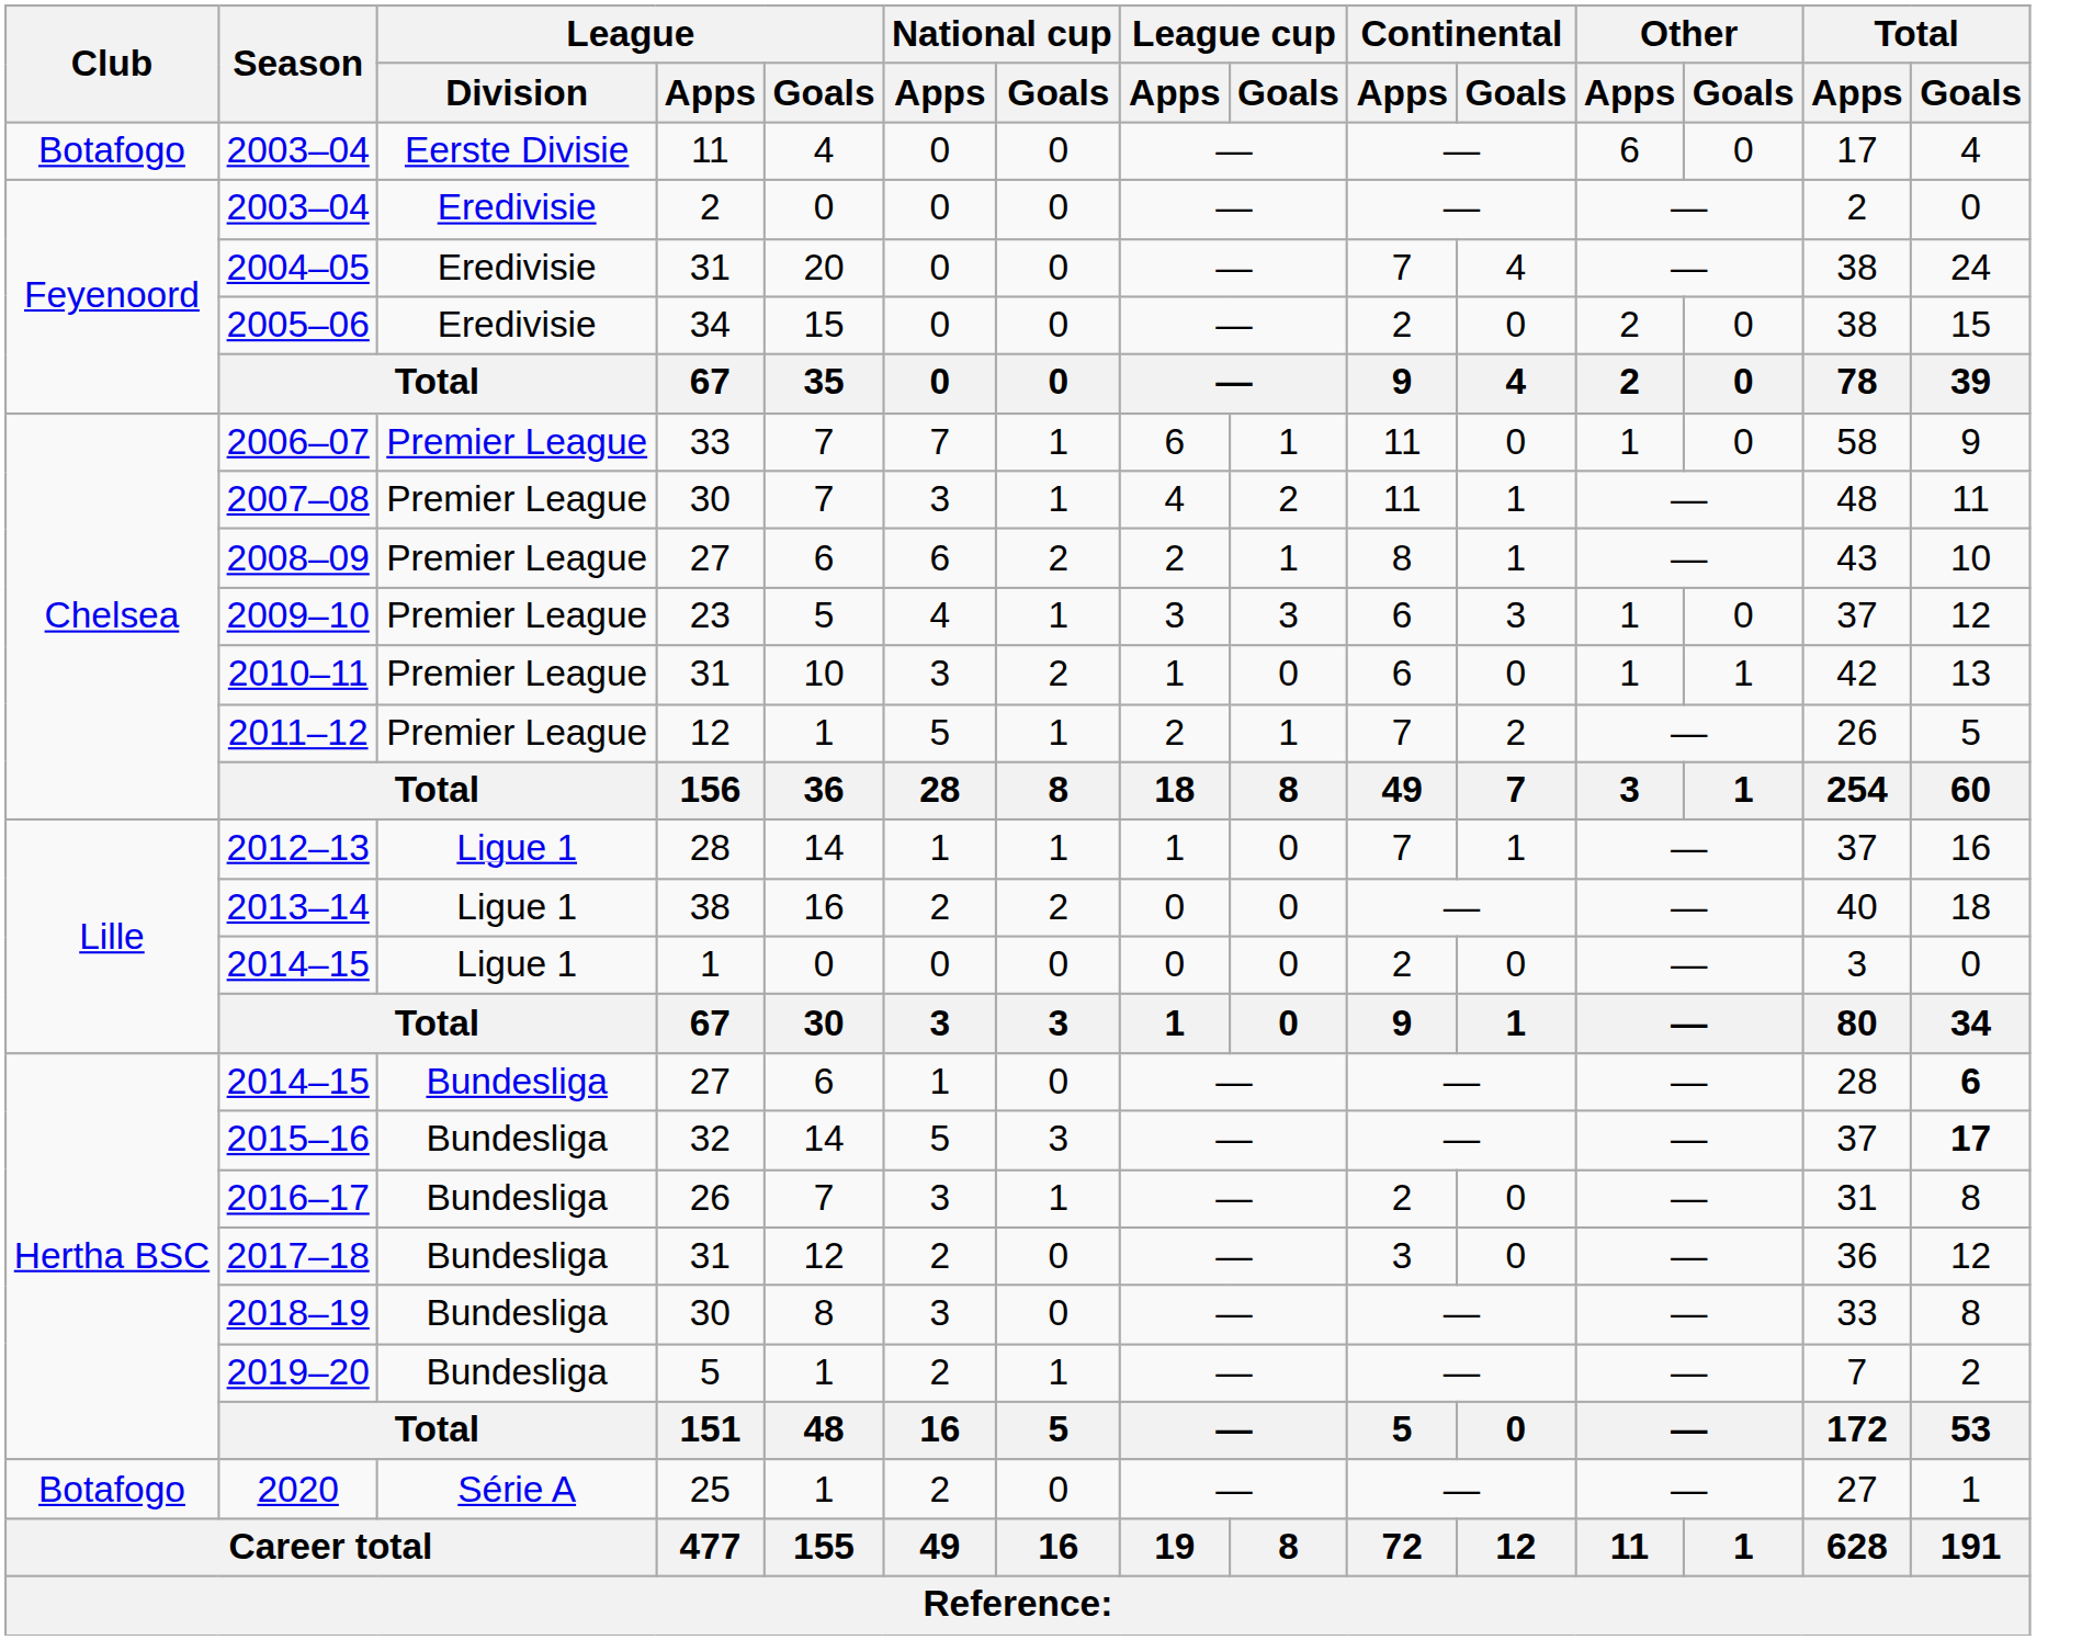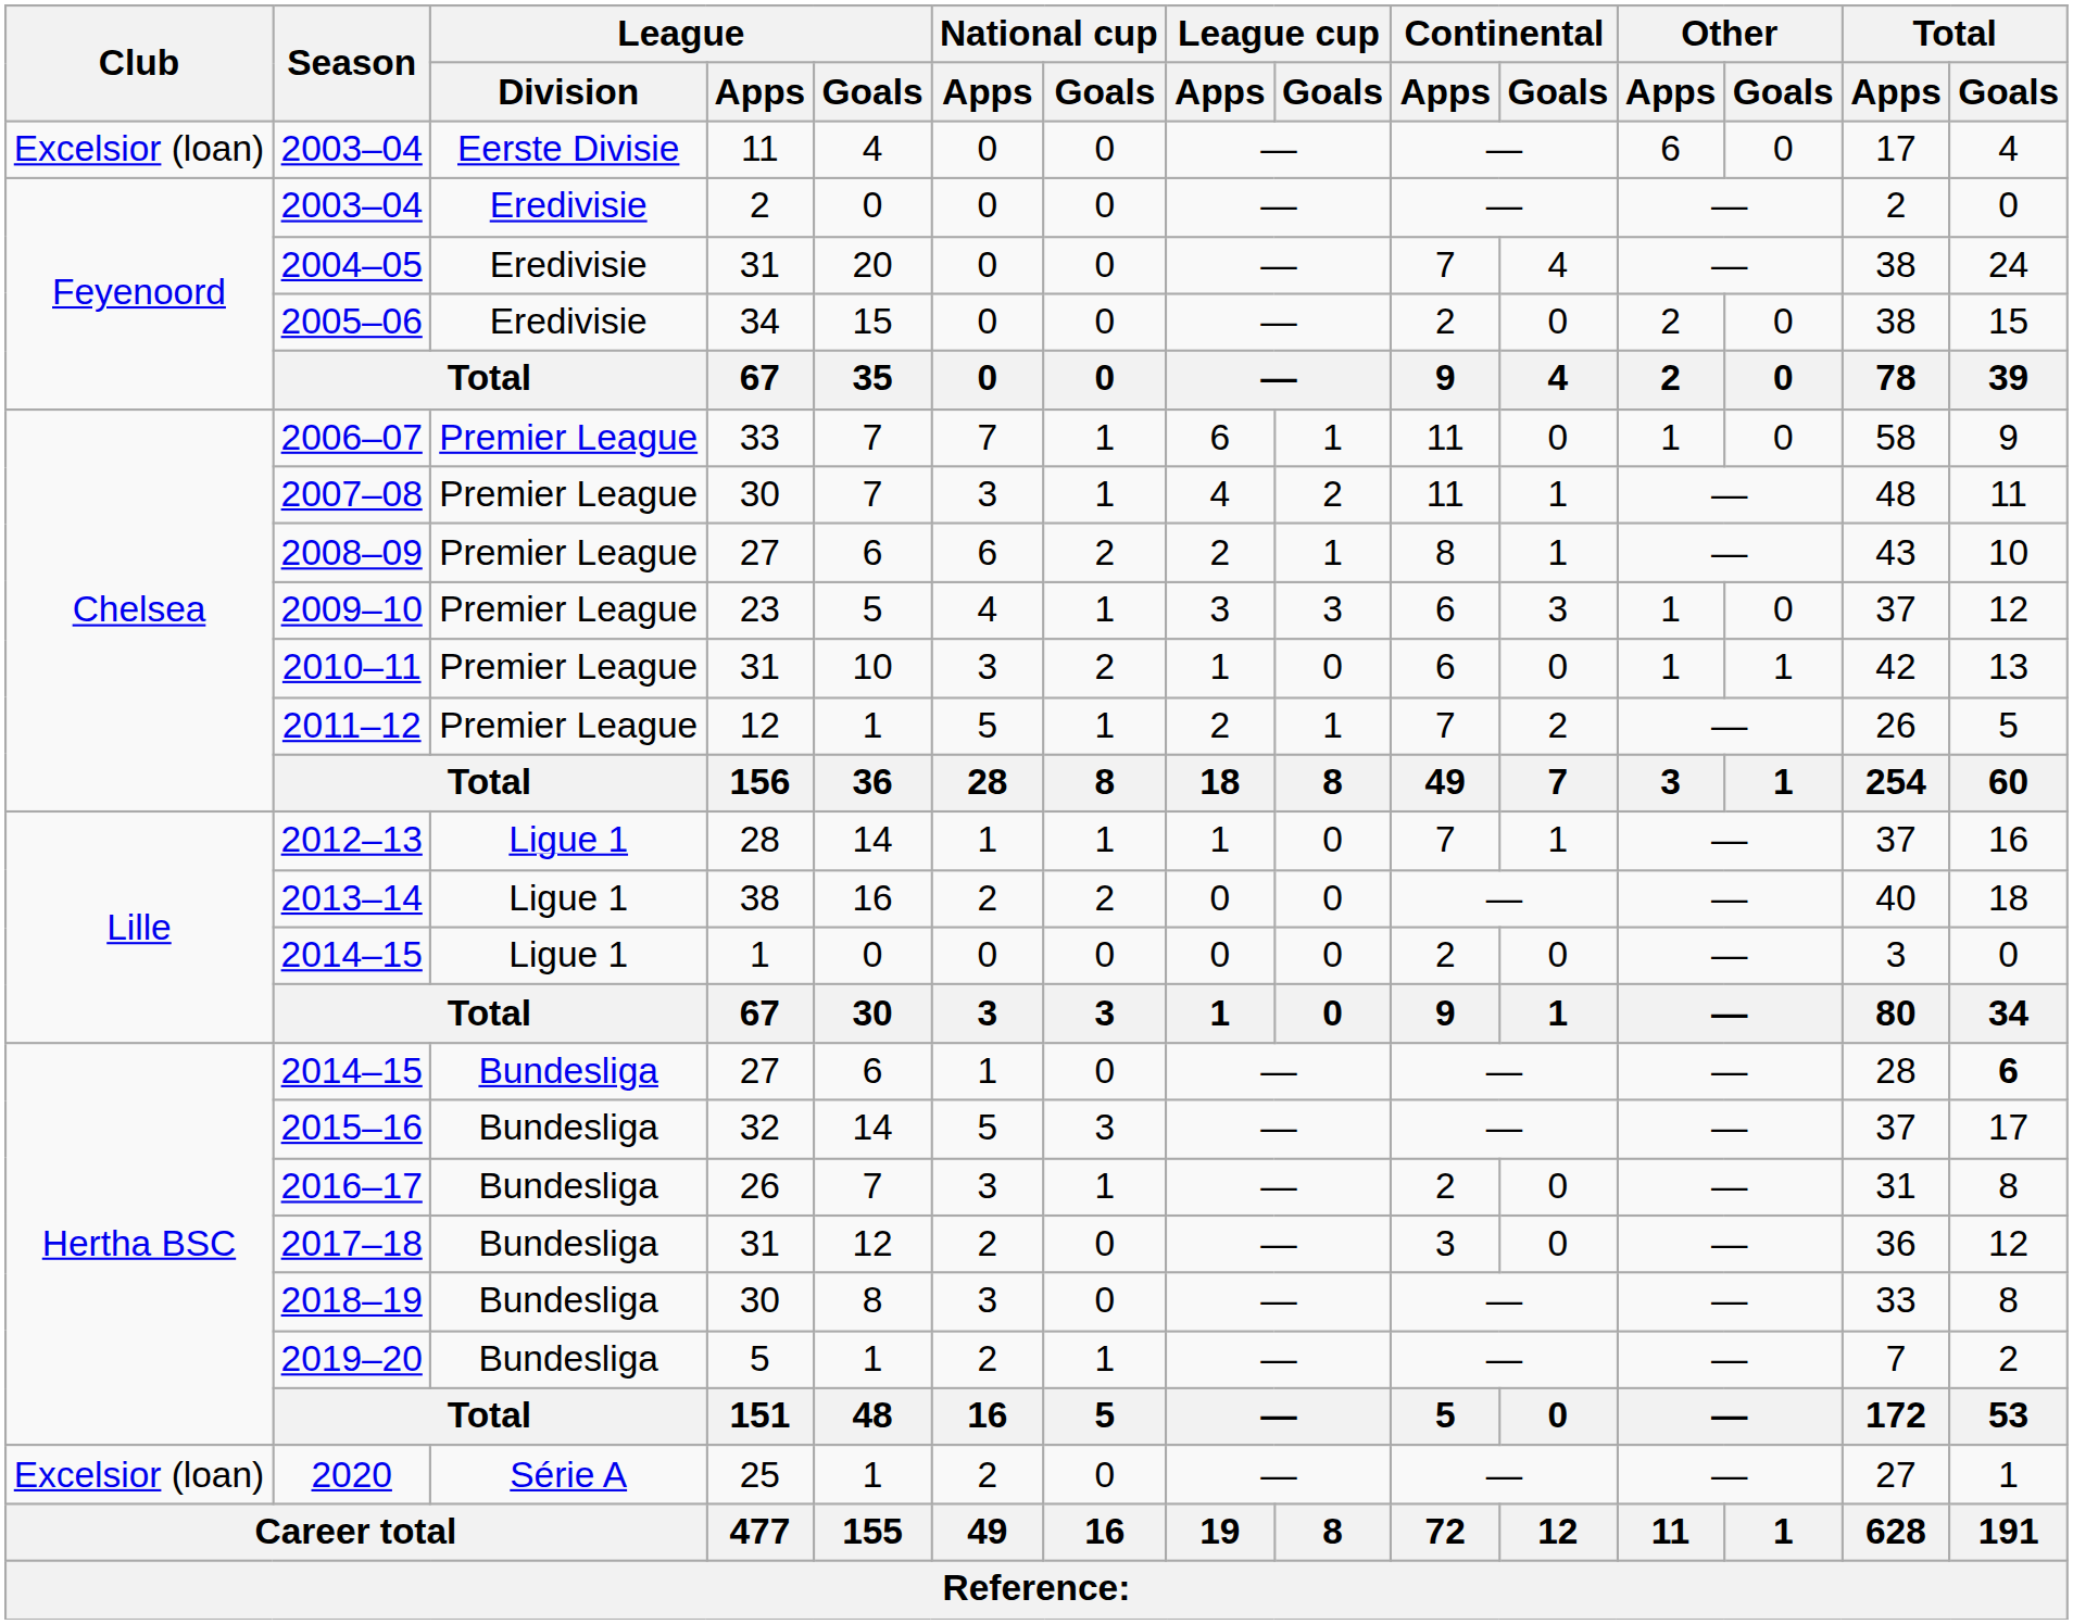 <table class="wikitable" style="text-align: center">
 <tr>
 <th rowspan="2">Club</th>
 <th rowspan="2">Season</th>
 <th colspan="3">League</th>
 <th colspan="2">National cup</th>
 <th colspan="2">League cup</th>
 <th colspan="2">Continental</th>
 <th colspan="2">Other</th>
 <th colspan="2">Total</th>
 </tr>
 <tr>
 <th>Division</th>
 <th>Apps</th>
 <th>Goals</th>
 <th>Apps</th>
 <th>Goals</th>
 <th>Apps</th>
 <th>Goals</th>
 <th>Apps</th>
 <th>Goals</th>
 <th>Apps</th>
 <th>Goals</th>
 <th>Apps</th>
 <th>Goals</th>
 </tr>
 <tr>
-<td><a href='#'>Botafogo</a></td>
+<td><a href='#'>Excelsior</a> (loan)</td>
 <td><a href='#'>2003–04</a></td>
 <td><a href='#'>Eerste Divisie</a></td>
 <td>11</td>
 <td>4</td>
 <td>0</td>
 <td>0</td>
 <td colspan="2">—</td>
 <td colspan="2">—</td>
 <td>6</td>
 <td>0</td>
 <td>17</td>
 <td>4</td>
 </tr>
 <tr>
 <td rowspan="4"><a href='#'>Feyenoord</a></td>
 <td><a href='#'>2003–04</a></td>
 <td><a href='#'>Eredivisie</a></td>
 <td>2</td>
 <td>0</td>
 <td>0</td>
 <td>0</td>
 <td colspan="2">—</td>
 <td colspan="2">—</td>
 <td colspan="2">—</td>
 <td>2</td>
 <td>0</td>
 </tr>
 <tr>
 <td><a href='#'>2004–05</a></td>
 <td>Eredivisie</td>
 <td>31</td>
 <td>20</td>
 <td>0</td>
 <td>0</td>
 <td colspan="2">—</td>
 <td>7</td>
 <td>4</td>
 <td colspan="2">—</td>
 <td>38</td>
 <td>24</td>
 </tr>
 <tr>
 <td><a href='#'>2005–06</a></td>
 <td>Eredivisie</td>
 <td>34</td>
 <td>15</td>
 <td>0</td>
 <td>0</td>
 <td colspan="2">—</td>
 <td>2</td>
 <td>0</td>
 <td>2</td>
 <td>0</td>
 <td>38</td>
 <td>15</td>
 </tr>
 <tr>
 <th colspan="2">Total</th>
 <th>67</th>
 <th>35</th>
 <th>0</th>
 <th>0</th>
 <th colspan="2">—</th>
 <th>9</th>
 <th>4</th>
 <th>2</th>
 <th>0</th>
 <th>78</th>
 <th>39</th>
 </tr>
 <tr>
 <td rowspan="7"><a href='#'>Chelsea</a></td>
 <td><a href='#'>2006–07</a></td>
 <td><a href='#'>Premier League</a></td>
 <td>33</td>
 <td>7</td>
 <td>7</td>
 <td>1</td>
 <td>6</td>
 <td>1</td>
 <td>11</td>
 <td>0</td>
 <td>1</td>
 <td>0</td>
 <td>58</td>
 <td>9</td>
 </tr>
 <tr>
 <td><a href='#'>2007–08</a></td>
 <td>Premier League</td>
 <td>30</td>
 <td>7</td>
 <td>3</td>
 <td>1</td>
 <td>4</td>
 <td>2</td>
 <td>11</td>
 <td>1</td>
 <td colspan="2">—</td>
 <td>48</td>
 <td>11</td>
 </tr>
 <tr>
 <td><a href='#'>2008–09</a></td>
 <td>Premier League</td>
 <td>27</td>
 <td>6</td>
 <td>6</td>
 <td>2</td>
 <td>2</td>
 <td>1</td>
 <td>8</td>
 <td>1</td>
 <td colspan="2">—</td>
 <td>43</td>
 <td>10</td>
 </tr>
 <tr>
 <td><a href='#'>2009–10</a></td>
 <td>Premier League</td>
 <td>23</td>
 <td>5</td>
 <td>4</td>
 <td>1</td>
 <td>3</td>
 <td>3</td>
 <td>6</td>
 <td>3</td>
 <td>1</td>
 <td>0</td>
 <td>37</td>
 <td>12</td>
 </tr>
 <tr>
 <td><a href='#'>2010–11</a></td>
 <td>Premier League</td>
 <td>31</td>
 <td>10</td>
 <td>3</td>
 <td>2</td>
 <td>1</td>
 <td>0</td>
 <td>6</td>
 <td>0</td>
 <td>1</td>
 <td>1</td>
 <td>42</td>
 <td>13</td>
 </tr>
 <tr>
 <td><a href='#'>2011–12</a></td>
 <td>Premier League</td>
 <td>12</td>
 <td>1</td>
 <td>5</td>
 <td>1</td>
 <td>2</td>
 <td>1</td>
 <td>7</td>
 <td>2</td>
 <td colspan="2">—</td>
 <td>26</td>
 <td>5</td>
 </tr>
 <tr>
 <th colspan="2">Total</th>
 <th>156</th>
 <th>36</th>
 <th>28</th>
 <th>8</th>
 <th>18</th>
 <th>8</th>
 <th>49</th>
 <th>7</th>
 <th>3</th>
 <th>1</th>
 <th>254</th>
 <th>60</th>
 </tr>
 <tr>
 <td rowspan="4"><a href='#'>Lille</a></td>
 <td><a href='#'>2012–13</a></td>
 <td><a href='#'>Ligue 1</a></td>
 <td>28</td>
 <td>14</td>
 <td>1</td>
 <td>1</td>
 <td>1</td>
 <td>0</td>
 <td>7</td>
 <td>1</td>
 <td colspan="2">—</td>
 <td>37</td>
 <td>16</td>
 </tr>
 <tr>
 <td><a href='#'>2013–14</a></td>
 <td>Ligue 1</td>
 <td>38</td>
 <td>16</td>
 <td>2</td>
 <td>2</td>
 <td>0</td>
 <td>0</td>
 <td colspan="2">—</td>
 <td colspan="2">—</td>
 <td>40</td>
 <td>18</td>
 </tr>
 <tr>
 <td><a href='#'>2014–15</a></td>
 <td>Ligue 1</td>
 <td>1</td>
 <td>0</td>
 <td>0</td>
 <td>0</td>
 <td>0</td>
 <td>0</td>
 <td>2</td>
 <td>0</td>
 <td colspan="2">—</td>
 <td>3</td>
 <td>0</td>
 </tr>
 <tr>
 <th colspan="2">Total</th>
 <th>67</th>
 <th>30</th>
 <th>3</th>
 <th>3</th>
 <th>1</th>
 <th>0</th>
 <th>9</th>
 <th>1</th>
 <th colspan="2">—</th>
 <th>80</th>
 <th>34</th>
 </tr>
 <tr>
 <td rowspan="7"><a href='#'>Hertha BSC</a></td>
 <td><a href='#'>2014–15</a></td>
 <td><a href='#'>Bundesliga</a></td>
 <td>27</td>
 <td>6</td>
 <td>1</td>
 <td>0</td>
 <td colspan="2">—</td>
 <td colspan="2">—</td>
 <td colspan="2">—</td>
 <td>28</td>
 <td><strong>6</strong></td>
 </tr>
 <tr>
 <td><a href='#'>2015–16</a></td>
 <td>Bundesliga</td>
 <td>32</td>
 <td>14</td>
 <td>5</td>
 <td>3</td>
 <td colspan="2">—</td>
 <td colspan="2">—</td>
 <td colspan="2">—</td>
 <td>37</td>
-<td><strong>17</strong></td>
+<td>17</td>
 </tr>
 <tr>
 <td><a href='#'>2016–17</a></td>
 <td>Bundesliga</td>
 <td>26</td>
 <td>7</td>
 <td>3</td>
 <td>1</td>
 <td colspan="2">—</td>
 <td>2</td>
 <td>0</td>
 <td colspan="2">—</td>
 <td>31</td>
 <td>8</td>
 </tr>
 <tr>
 <td><a href='#'>2017–18</a></td>
 <td>Bundesliga</td>
 <td>31</td>
 <td>12</td>
 <td>2</td>
 <td>0</td>
 <td colspan="2">—</td>
 <td>3</td>
 <td>0</td>
 <td colspan="2">—</td>
 <td>36</td>
 <td>12</td>
 </tr>
 <tr>
 <td><a href='#'>2018–19</a></td>
 <td>Bundesliga</td>
 <td>30</td>
 <td>8</td>
 <td>3</td>
 <td>0</td>
 <td colspan="2">—</td>
 <td colspan="2">—</td>
 <td colspan="2">—</td>
 <td>33</td>
 <td>8</td>
 </tr>
 <tr>
 <td><a href='#'>2019–20</a></td>
 <td>Bundesliga</td>
 <td>5</td>
 <td>1</td>
 <td>2</td>
 <td>1</td>
 <td colspan="2">—</td>
 <td colspan="2">—</td>
 <td colspan="2">—</td>
 <td>7</td>
 <td>2</td>
 </tr>
 <tr>
 <th colspan="2">Total</th>
 <th>151</th>
 <th>48</th>
 <th>16</th>
 <th>5</th>
 <th colspan="2">—</th>
 <th>5</th>
 <th>0</th>
 <th colspan="2">—</th>
 <th>172</th>
 <th>53</th>
 </tr>
 <tr>
-<td><a href='#'>Botafogo</a></td>
+<td><a href='#'>Excelsior</a> (loan)</td>
 <td><a href='#'>2020</a></td>
 <td><a href='#'>Série A</a></td>
 <td>25</td>
 <td>1</td>
 <td>2</td>
 <td>0</td>
 <td colspan="2">—</td>
 <td colspan="2">—</td>
 <td colspan="2">—</td>
 <td>27</td>
 <td>1</td>
 </tr>
 <tr>
 <th colspan="3">Career total</th>
 <th>477</th>
 <th>155</th>
 <th>49</th>
 <th>16</th>
 <th>19</th>
 <th>8</th>
 <th>72</th>
 <th>12</th>
 <th>11</th>
 <th>1</th>
 <th>628</th>
 <th>191</th>
 </tr>
 <tr>
 <th colspan="15">Reference:</th>
 </tr>
 </table>
